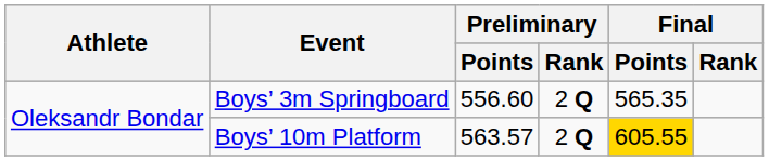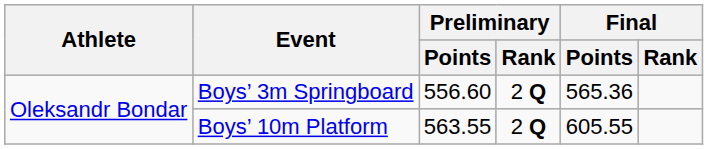 <table class="wikitable" border="1" style="font-size:90%">
 <tr>
 <th rowspan=2>Athlete</th>
 <th rowspan=2>Event</th>
 <th colspan=2>Preliminary</th>
 <th colspan=2>Final</th>
 </tr>
 <tr>
 <th>Points</th>
 <th>Rank</th>
 <th>Points</th>
 <th>Rank</th>
 </tr>
 <tr>
 <td rowspan=2><a href='#'>Oleksandr Bondar</a></td>
 <td><a href='#'>Boys’ 3m Springboard</a></td>
 <td align=center>556.60</td>
 <td align=center>2 <strong>Q</strong></td>
-<td align=center>565.35</td>
+<td align=center>565.36</td>
 <td align=center></td>
 </tr>
 <tr>
 <td><a href='#'>Boys’ 10m Platform</a></td>
-<td align=center>563.57</td>
+<td align=center>563.55</td>
 <td align=center>2 <strong>Q</strong></td>
-<td align=center style="background: gold;">605.55</td>
+<td align=center>605.55</td>
 <td align=center></td>
 </tr>
 </table>
